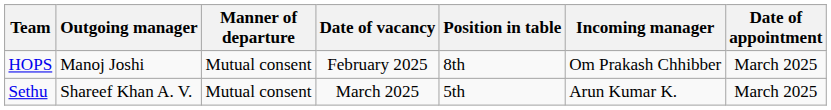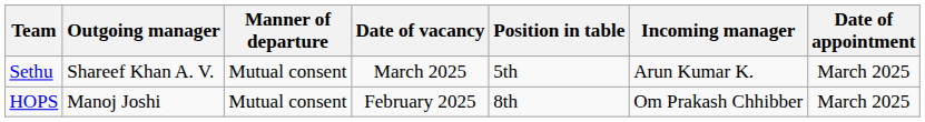 <table class="wikitable sortable">
 <tr>
 <th>Team</th>
 <th>Outgoing manager</th>
 <th>Manner of<br>departure</th>
 <th>Date of vacancy</th>
 <th>Position in table</th>
 <th>Incoming manager</th>
 <th>Date of<br>appointment</th>
 </tr>
 <tr>
+<td><a href='#'>Sethu</a></td>
+<td> Shareef Khan A. V.</td>
+<td align="center">Mutual consent</td>
+<td align="center">March 2025</td>
+<td>5th</td>
+<td> Arun Kumar K.</td>
+<td align="center">March 2025</td>
+</tr>
+<tr>
 <td><a href='#'>HOPS</a></td>
 <td> Manoj Joshi</td>
 <td align="center">Mutual consent</td>
 <td align="center">February 2025</td>
 <td>8th</td>
 <td> Om Prakash Chhibber</td>
 <td align="center">March 2025</td>
 </tr>
-<tr>
-<td><a href='#'>Sethu</a></td>
-<td> Shareef Khan A. V.</td>
-<td align="center">Mutual consent</td>
-<td align="center">March 2025</td>
-<td>5th</td>
-<td> Arun Kumar K.</td>
-<td align="center">March 2025</td>
-</tr>
 </table>
